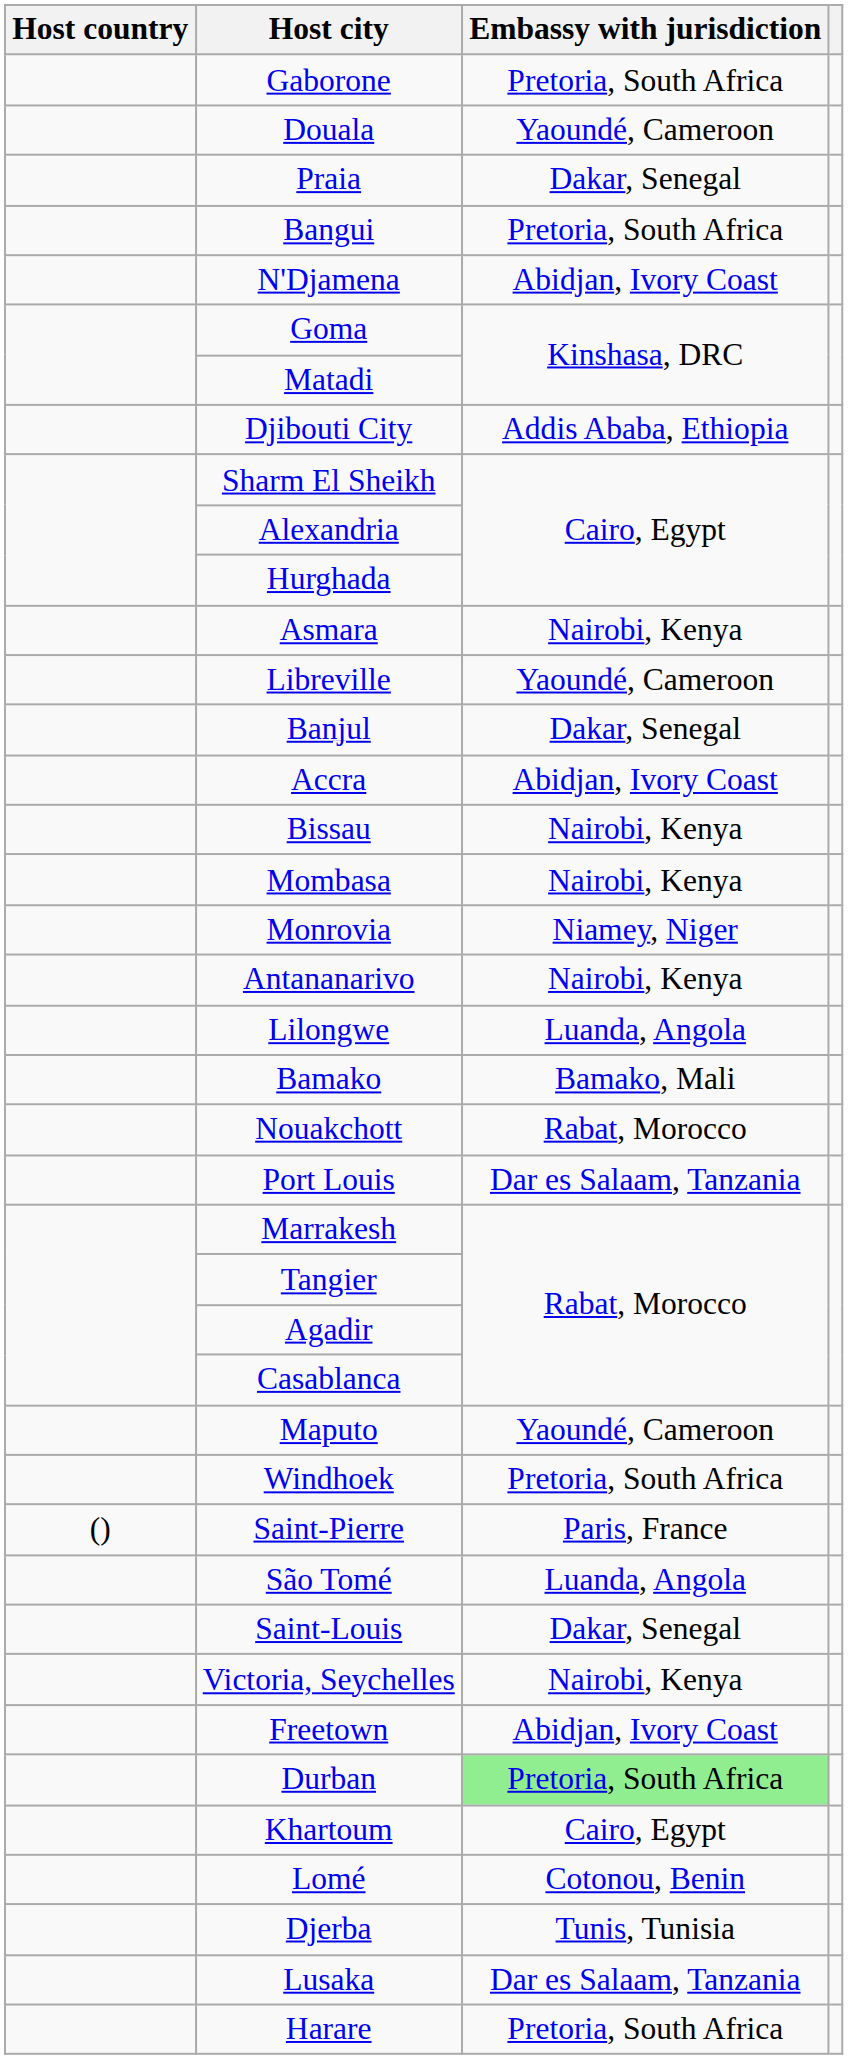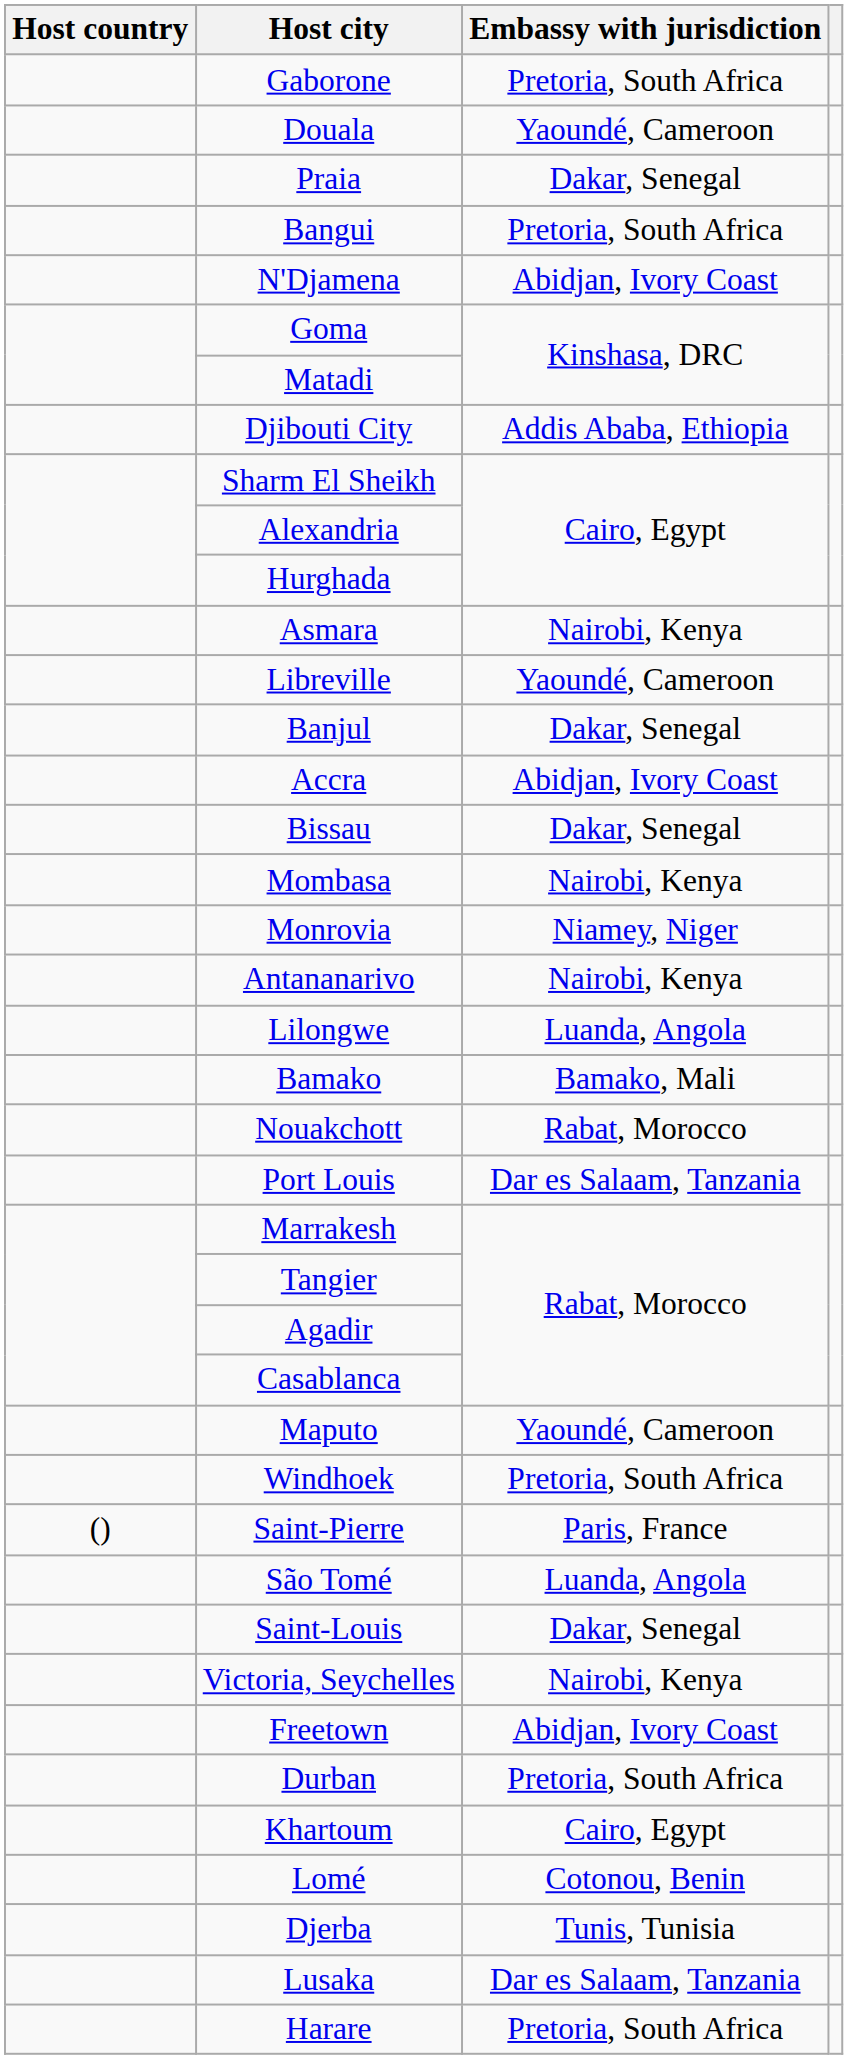 <table class="wikitable plainrowheaders" style="text-align:center;">
 <tr>
 <th scope="col">Host country</th>
 <th scope="col">Host city</th>
 <th>Embassy with jurisdiction</th>
 <th scope="col"></th>
 </tr>
 <tr>
 <td></td>
 <td><a href='#'>Gaborone</a></td>
 <td><a href='#'>Pretoria</a>, South Africa</td>
 <td></td>
 </tr>
 <tr>
 <td></td>
 <td><a href='#'>Douala</a></td>
 <td><a href='#'>Yaoundé</a>, Cameroon</td>
 <td></td>
 </tr>
 <tr>
 <td></td>
 <td><a href='#'>Praia</a></td>
 <td><a href='#'>Dakar</a>, Senegal</td>
 <td></td>
 </tr>
 <tr>
 <td></td>
 <td><a href='#'>Bangui</a></td>
 <td><a href='#'>Pretoria</a>, South Africa</td>
 <td></td>
 </tr>
 <tr>
 <td></td>
 <td><a href='#'>N'Djamena</a></td>
 <td><a href='#'>Abidjan</a>, <a href='#'>Ivory Coast</a></td>
 <td></td>
 </tr>
 <tr>
 <td rowspan="2"></td>
 <td><a href='#'>Goma</a></td>
 <td rowspan="2"><a href='#'>Kinshasa</a>, DRC</td>
 <td rowspan="2"></td>
 </tr>
 <tr>
 <td><a href='#'>Matadi</a></td>
 </tr>
 <tr>
 <td></td>
 <td><a href='#'>Djibouti City</a></td>
 <td><a href='#'>Addis Ababa</a>, <a href='#'>Ethiopia</a></td>
 <td></td>
 </tr>
 <tr>
 <td rowspan="3"></td>
 <td><a href='#'>Sharm El Sheikh</a></td>
 <td rowspan="3"><a href='#'>Cairo</a>, Egypt</td>
 <td rowspan="3"></td>
 </tr>
 <tr>
 <td><a href='#'>Alexandria</a></td>
 </tr>
 <tr>
 <td><a href='#'>Hurghada</a></td>
 </tr>
 <tr>
 <td></td>
 <td><a href='#'>Asmara</a></td>
 <td><a href='#'>Nairobi</a>, Kenya</td>
 <td></td>
 </tr>
 <tr>
 <td></td>
 <td><a href='#'>Libreville</a></td>
 <td><a href='#'>Yaoundé</a>, Cameroon</td>
 <td></td>
 </tr>
 <tr>
 <td></td>
 <td><a href='#'>Banjul</a></td>
 <td><a href='#'>Dakar</a>, Senegal</td>
 <td></td>
 </tr>
 <tr>
 <td></td>
 <td><a href='#'>Accra</a></td>
 <td><a href='#'>Abidjan</a>, <a href='#'>Ivory Coast</a></td>
 <td></td>
 </tr>
 <tr>
 <td></td>
 <td><a href='#'>Bissau</a></td>
-<td><a href='#'>Nairobi</a>, Kenya</td>
+<td><a href='#'>Dakar</a>, Senegal</td>
 <td></td>
 </tr>
 <tr>
 <td></td>
 <td><a href='#'>Mombasa</a></td>
 <td><a href='#'>Nairobi</a>, Kenya</td>
 <td></td>
 </tr>
 <tr>
 <td></td>
 <td><a href='#'>Monrovia</a></td>
 <td><a href='#'>Niamey</a>, <a href='#'>Niger</a></td>
 <td></td>
 </tr>
 <tr>
 <td></td>
 <td><a href='#'>Antananarivo</a></td>
 <td><a href='#'>Nairobi</a>, Kenya</td>
 <td></td>
 </tr>
 <tr>
 <td></td>
 <td><a href='#'>Lilongwe</a></td>
 <td><a href='#'>Luanda</a>, <a href='#'>Angola</a></td>
 <td></td>
 </tr>
 <tr>
 <td></td>
 <td><a href='#'>Bamako</a></td>
 <td><a href='#'>Bamako</a>, Mali</td>
 <td></td>
 </tr>
 <tr>
 <td></td>
 <td><a href='#'>Nouakchott</a></td>
 <td><a href='#'>Rabat</a>, Morocco</td>
 <td></td>
 </tr>
 <tr>
 <td></td>
 <td><a href='#'>Port Louis</a></td>
 <td><a href='#'>Dar es Salaam</a>, <a href='#'>Tanzania</a></td>
 <td></td>
 </tr>
 <tr>
 <td rowspan="4"></td>
 <td><a href='#'>Marrakesh</a></td>
 <td rowspan="4"><a href='#'>Rabat</a>, Morocco</td>
 <td rowspan="4"></td>
 </tr>
 <tr>
 <td><a href='#'>Tangier</a></td>
 </tr>
 <tr>
 <td><a href='#'>Agadir</a></td>
 </tr>
 <tr>
 <td><a href='#'>Casablanca</a></td>
 </tr>
 <tr>
 <td></td>
 <td><a href='#'>Maputo</a></td>
 <td><a href='#'>Yaoundé</a>, Cameroon</td>
 <td></td>
 </tr>
 <tr>
 <td></td>
 <td><a href='#'>Windhoek</a></td>
 <td><a href='#'>Pretoria</a>, South Africa</td>
 <td></td>
 </tr>
 <tr>
 <td> ()</td>
 <td><a href='#'>Saint-Pierre</a></td>
 <td><a href='#'>Paris</a>, France</td>
 <td></td>
 </tr>
 <tr>
 <td></td>
 <td><a href='#'>São Tomé</a></td>
 <td><a href='#'>Luanda</a>, <a href='#'>Angola</a></td>
 <td></td>
 </tr>
 <tr>
 <td></td>
 <td><a href='#'>Saint-Louis</a></td>
 <td><a href='#'>Dakar</a>, Senegal</td>
 <td></td>
 </tr>
 <tr>
 <td></td>
 <td><a href='#'>Victoria, Seychelles</a></td>
 <td><a href='#'>Nairobi</a>, Kenya</td>
 <td></td>
 </tr>
 <tr>
 <td></td>
 <td><a href='#'>Freetown</a></td>
 <td><a href='#'>Abidjan</a>, <a href='#'>Ivory Coast</a></td>
 <td></td>
 </tr>
 <tr>
 <td></td>
 <td><a href='#'>Durban</a></td>
-<td style="background: lightgreen;"><a href='#'>Pretoria</a>, South Africa</td>
+<td><a href='#'>Pretoria</a>, South Africa</td>
 <td></td>
 </tr>
 <tr>
 <td></td>
 <td><a href='#'>Khartoum</a></td>
 <td><a href='#'>Cairo</a>, Egypt</td>
 <td></td>
 </tr>
 <tr>
 <td></td>
 <td><a href='#'>Lomé</a></td>
 <td><a href='#'>Cotonou</a>, <a href='#'>Benin</a></td>
 <td></td>
 </tr>
 <tr>
 <td></td>
 <td><a href='#'>Djerba</a></td>
 <td><a href='#'>Tunis</a>, Tunisia</td>
 <td></td>
 </tr>
 <tr>
 <td></td>
 <td><a href='#'>Lusaka</a></td>
 <td><a href='#'>Dar es Salaam</a>, <a href='#'>Tanzania</a></td>
 <td></td>
 </tr>
 <tr>
 <td></td>
 <td><a href='#'>Harare</a></td>
 <td><a href='#'>Pretoria</a>, South Africa</td>
 <td></td>
 </tr>
 </table>
